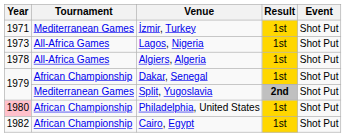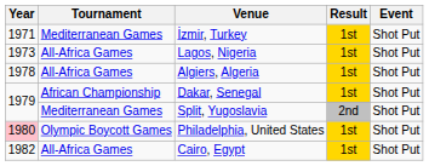 <table class=wikitable>
 <tr>
 <th>Year</th>
 <th>Tournament</th>
 <th>Venue</th>
 <th>Result</th>
 <th>Event</th>
 </tr>
 <tr>
 <td>1971</td>
 <td><a href='#'>Mediterranean Games</a></td>
 <td><a href='#'>İzmir</a>, <a href='#'>Turkey</a></td>
 <td bgcolor="gold" align="center">1st</td>
 <td>Shot Put</td>
 </tr>
 <tr>
 <td>1973</td>
 <td><a href='#'>All-Africa Games</a></td>
 <td><a href='#'>Lagos</a>, <a href='#'>Nigeria</a></td>
 <td bgcolor="gold" align="center">1st</td>
 <td>Shot Put</td>
 </tr>
 <tr>
 <td>1978</td>
 <td><a href='#'>All-Africa Games</a></td>
 <td><a href='#'>Algiers</a>, <a href='#'>Algeria</a></td>
 <td bgcolor="gold" align="center">1st</td>
 <td>Shot Put</td>
 </tr>
 <tr>
 <td rowspan="2">1979</td>
 <td><a href='#'>African Championship</a></td>
 <td><a href='#'>Dakar</a>, <a href='#'>Senegal</a></td>
 <td bgcolor="gold" align="center">1st</td>
 <td>Shot Put</td>
 </tr>
 <tr>
 <td><a href='#'>Mediterranean Games</a></td>
 <td><a href='#'>Split</a>, <a href='#'>Yugoslavia</a></td>
-<td bgcolor="silver" align="center"><strong>2nd</strong></td>
+<td bgcolor="silver" align="center">2nd</td>
 <td>Shot Put</td>
 </tr>
 <tr>
 <td style="background: pink;">1980</td>
-<td><a href='#'>African Championship</a></td>
+<td><a href='#'>Olympic Boycott Games</a></td>
 <td><a href='#'>Philadelphia</a>, United States</td>
 <td bgcolor="gold" align="center">1st</td>
 <td>Shot Put</td>
 </tr>
 <tr>
 <td>1982</td>
-<td><a href='#'>African Championship</a></td>
+<td><a href='#'>All-Africa Games</a></td>
 <td><a href='#'>Cairo</a>, <a href='#'>Egypt</a></td>
 <td bgcolor="gold" align="center">1st</td>
 <td>Shot Put</td>
 </tr>
 </table>
